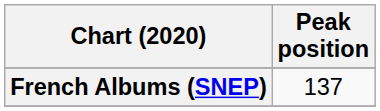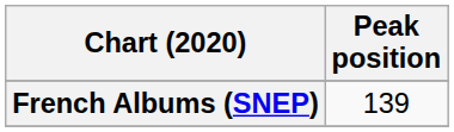 <table class="wikitable sortable plainrowheaders" style="text-align:center">
 <tr>
 <th scope="col">Chart (2020)</th>
 <th scope="col">Peak<br>position</th>
 </tr>
 <tr>
 </tr>
 <tr>
 <th scope="row">French Albums (<a href='#'>SNEP</a>)</th>
-<td>137</td>
+<td>139</td>
 </tr>
 <tr>
 </tr>
 <tr>
 </tr>
 </table>
